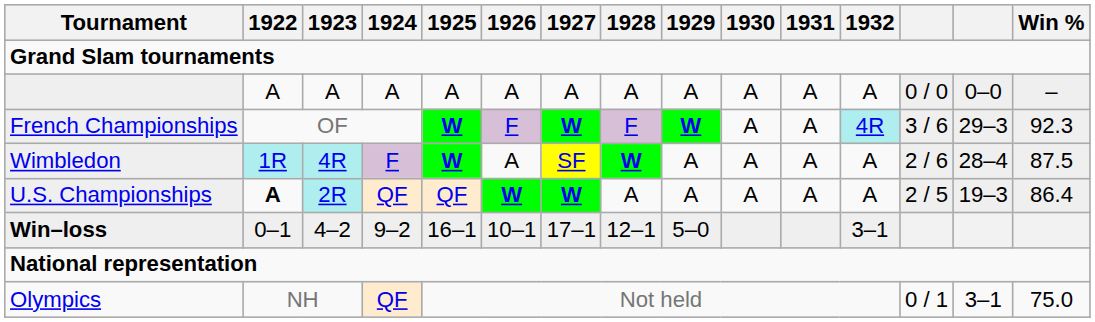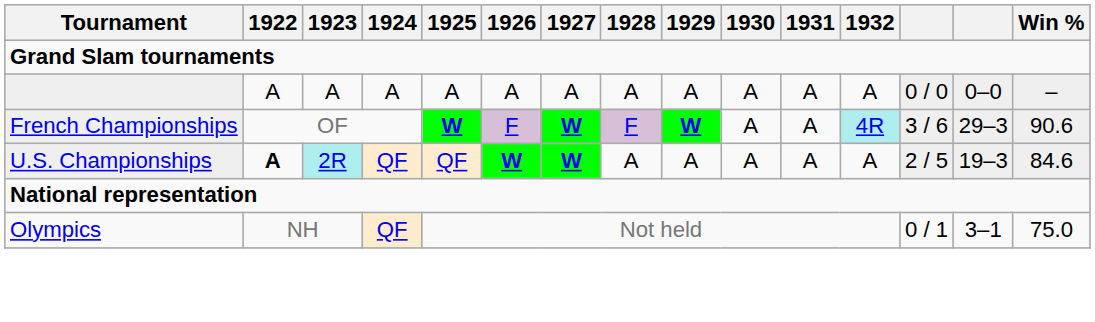 <table class=wikitable style=font-size:86%;text-align:center>
 <tr style="background:#efefef;">
 <th>Tournament</th>
 <th>1922</th>
 <th>1923</th>
 <th>1924</th>
 <th>1925</th>
 <th>1926</th>
 <th>1927</th>
 <th>1928</th>
 <th>1929</th>
 <th>1930</th>
 <th>1931</th>
 <th>1932</th>
 <th></th>
 <th></th>
 <th>Win %</th>
 </tr>
 <tr>
 <td style="text-align:left;" colspan="15"><strong>Grand Slam tournaments</strong></td>
 </tr>
 <tr>
 <td style="text-align:left;" bgcolor=efefef></td>
 <td>A</td>
 <td>A</td>
 <td>A</td>
 <td>A</td>
 <td>A</td>
 <td>A</td>
 <td>A</td>
 <td>A</td>
 <td>A</td>
 <td>A</td>
 <td>A</td>
 <td bgcolor=efefef>0 / 0</td>
 <td bgcolor=efefef>0–0</td>
 <td bgcolor=efefef>–</td>
 </tr>
 <tr>
 <td style="text-align:left;" bgcolor=efefef><a href='#'>French Championships</a></td>
 <td colspan=3 style=color:#767676>OF</td>
 <td bgcolor=00ff00><a href='#'><strong>W</strong></a></td>
 <td bgcolor=D8BFD8><a href='#'>F</a></td>
 <td bgcolor=00ff00><a href='#'><strong>W</strong></a></td>
 <td bgcolor=D8BFD8><a href='#'>F</a></td>
 <td bgcolor=00ff00><a href='#'><strong>W</strong></a></td>
 <td>A</td>
 <td>A</td>
 <td bgcolor=afeeee><a href='#'>4R</a></td>
 <td bgcolor=efefef>3 / 6</td>
 <td bgcolor=efefef>29–3</td>
-<td bgcolor=efefef>92.3</td>
-</tr>
-<tr>
-<td style="text-align:left;" bgcolor=efefef><a href='#'>Wimbledon</a></td>
-<td bgcolor=afeeee><a href='#'>1R</a></td>
-<td bgcolor=afeeee><a href='#'>4R</a></td>
-<td bgcolor=D8BFD8><a href='#'>F</a></td>
-<td bgcolor=00ff00><a href='#'><strong>W</strong></a></td>
-<td>A</td>
-<td bgcolor=yellow><a href='#'>SF</a></td>
-<td bgcolor=00ff00><a href='#'><strong>W</strong></a></td>
-<td>A</td>
-<td>A</td>
-<td>A</td>
-<td>A</td>
-<td bgcolor=efefef>2 / 6</td>
-<td bgcolor=efefef>28–4</td>
-<td bgcolor=efefef>87.5</td>
+<td bgcolor=efefef>90.6</td>
 </tr>
 <tr>
 <td style="text-align:left;" bgcolor=efefef><a href='#'>U.S. Championships</a></td>
 <td><strong>A</strong></td>
 <td bgcolor=afeeee><a href='#'>2R</a></td>
 <td bgcolor=ffebcd><a href='#'>QF</a></td>
 <td bgcolor=ffebcd><a href='#'>QF</a></td>
 <td bgcolor=00ff00><a href='#'><strong>W</strong></a></td>
 <td bgcolor=00ff00><a href='#'><strong>W</strong></a></td>
 <td>A</td>
 <td>A</td>
 <td>A</td>
 <td>A</td>
 <td>A</td>
 <td bgcolor=efefef>2 / 5</td>
 <td bgcolor=efefef>19–3</td>
-<td bgcolor=efefef>86.4</td>
-</tr>
-<tr style="background:#EFEFEF;">
-<td style="text-align:left;"><strong>Win–loss</strong></td>
-<td>0–1</td>
-<td>4–2</td>
-<td>9–2</td>
-<td>16–1</td>
-<td>10–1</td>
-<td>17–1</td>
-<td>12–1</td>
-<td>5–0</td>
-<td></td>
-<td></td>
-<td>3–1</td>
-<th></th>
-<th></th>
-<th></th>
+<td bgcolor=efefef>84.6</td>
 </tr>
 <tr>
 <td colspan="15" align="left"><strong>National representation</strong></td>
 </tr>
 <tr>
 <td align=left><a href='#'>Olympics</a></td>
 <td colspan=2 style=color:#767676>NH</td>
 <td bgcolor=ffebcd><a href='#'>QF</a></td>
 <td colspan=8 style=color:#767676>Not held</td>
 <td>0 / 1</td>
 <td>3–1</td>
 <td>75.0</td>
 </tr>
 </table>
